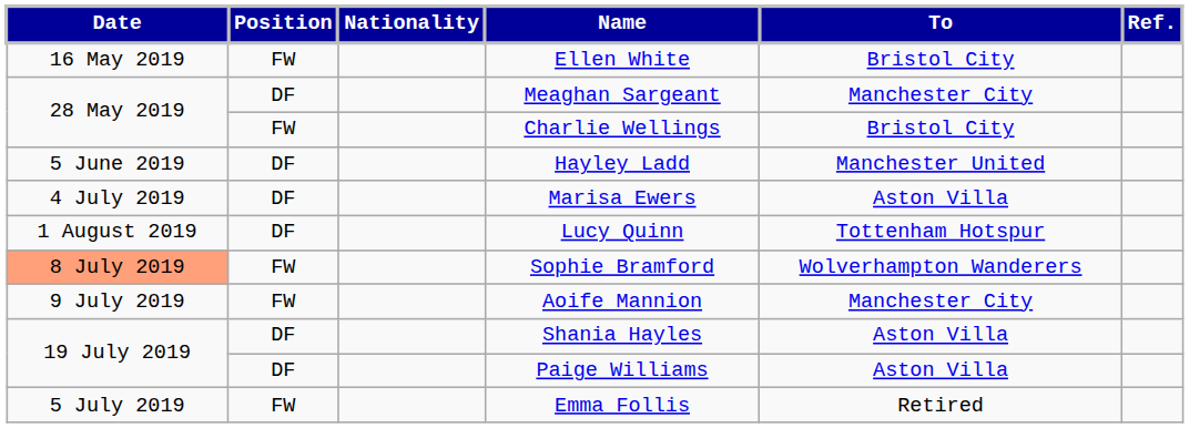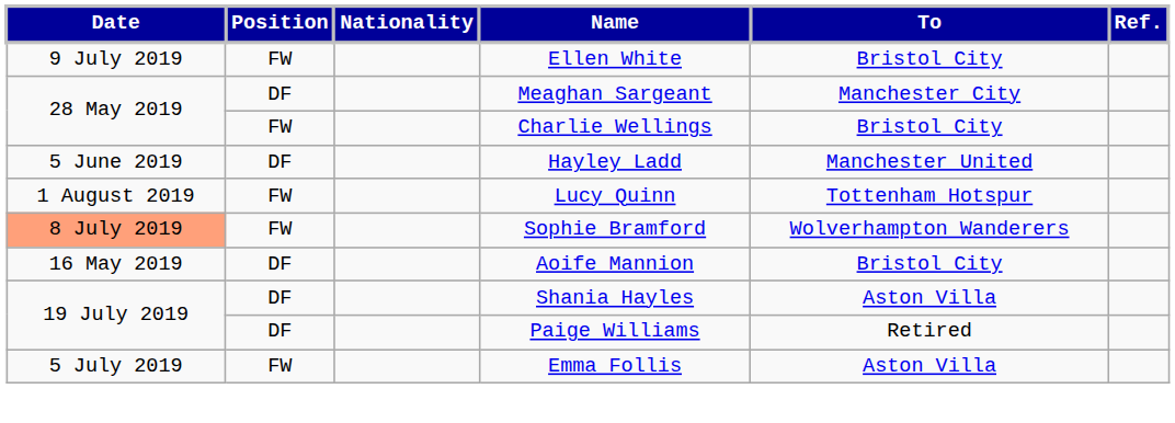 <table class="wikitable" style="text-align:center; font-size:90%; ">
 <tr>
 <th style="background:#000099;color:white;border:2px solid #C0C0C0; width:120px;">Date</th>
 <th style="background:#000099;color:white;border:2px solid #C0C0C0; width:50px;">Position</th>
 <th style="background:#000099;color:white;border:2px solid #C0C0C0; width:50px;">Nationality</th>
 <th style="background:#000099;color:white;border:2px solid #C0C0C0; width:150px;">Name</th>
 <th style="background:#000099;color:white;border:2px solid #C0C0C0; width:200px;">To</th>
 <th style="background:#000099;color:white;border:2px solid #C0C0C0; width:25px;">Ref.</th>
 </tr>
 <tr>
-<td>16 May 2019</td>
+<td>9 July 2019</td>
 <td>FW</td>
 <td></td>
 <td><a href='#'>Ellen White</a></td>
 <td> <a href='#'>Bristol City</a></td>
 <td></td>
 </tr>
 <tr>
 <td rowspan="2">28 May 2019</td>
 <td>DF</td>
 <td></td>
 <td><a href='#'>Meaghan Sargeant</a></td>
 <td> <a href='#'>Manchester City</a></td>
 <td></td>
 </tr>
 <tr>
 <td>FW</td>
 <td></td>
 <td><a href='#'>Charlie Wellings</a></td>
 <td> <a href='#'>Bristol City</a></td>
 <td></td>
 </tr>
 <tr>
 <td>5 June 2019</td>
 <td>DF</td>
 <td></td>
 <td><a href='#'>Hayley Ladd</a></td>
 <td> <a href='#'>Manchester United</a></td>
 <td></td>
 </tr>
 <tr>
-<td>4 July 2019</td>
-<td>DF</td>
-<td></td>
-<td><a href='#'>Marisa Ewers</a></td>
-<td> <a href='#'>Aston Villa</a></td>
-<td></td>
-</tr>
-<tr>
 <td>1 August 2019</td>
-<td>DF</td>
+<td>FW</td>
 <td></td>
 <td><a href='#'>Lucy Quinn</a></td>
 <td> <a href='#'>Tottenham Hotspur</a></td>
 <td></td>
 </tr>
 <tr>
 <td style="background: lightsalmon;">8 July 2019</td>
 <td>FW</td>
 <td></td>
 <td><a href='#'>Sophie Bramford</a></td>
 <td> <a href='#'>Wolverhampton Wanderers</a></td>
 <td></td>
 </tr>
 <tr>
-<td>9 July 2019</td>
-<td>FW</td>
+<td>16 May 2019</td>
+<td>DF</td>
 <td></td>
 <td><a href='#'>Aoife Mannion</a></td>
-<td> <a href='#'>Manchester City</a></td>
+<td> <a href='#'>Bristol City</a></td>
 <td></td>
 </tr>
 <tr>
 <td rowspan="2">19 July 2019</td>
 <td>DF</td>
 <td></td>
 <td><a href='#'>Shania Hayles</a></td>
 <td> <a href='#'>Aston Villa</a></td>
 <td></td>
 </tr>
 <tr>
 <td>DF</td>
 <td></td>
 <td><a href='#'>Paige Williams</a></td>
-<td> <a href='#'>Aston Villa</a></td>
+<td>Retired</td>
 <td></td>
 </tr>
 <tr>
 <td>5 July 2019</td>
 <td>FW</td>
 <td></td>
 <td><a href='#'>Emma Follis</a></td>
-<td>Retired</td>
+<td> <a href='#'>Aston Villa</a></td>
 <td></td>
 </tr>
 </table>
